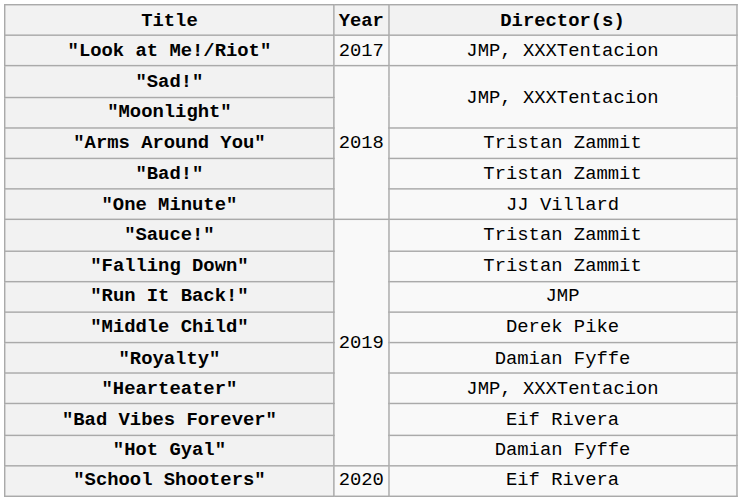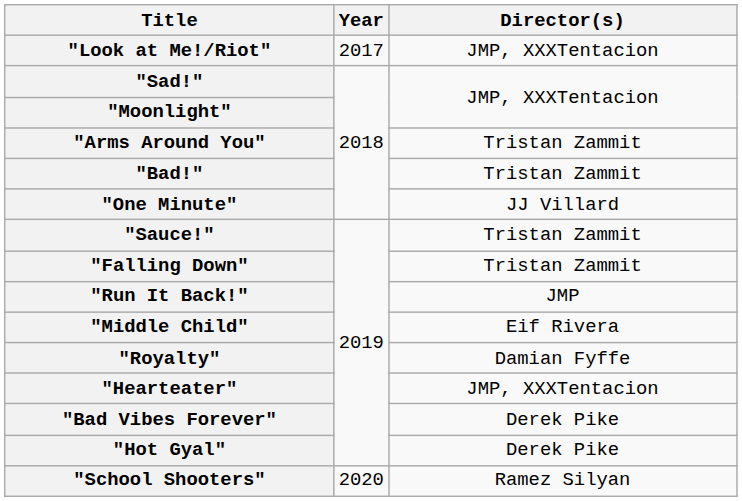 <table class="wikitable plainrowheaders" style="text-align:center;">
 <tr>
 <th scope="col" style="width:17em;">Title</th>
 <th scope="col" style="width:1em;">Year</th>
 <th scope="col" style="width:18em;">Director(s)</th>
 </tr>
 <tr>
 <th scope="row">"Look at Me!/Riot"</th>
 <td>2017</td>
 <td>JMP, XXXTentacion</td>
 </tr>
 <tr>
 <th scope="row">"Sad!"</th>
 <td rowspan="5">2018</td>
 <td rowspan="2">JMP, XXXTentacion</td>
 </tr>
 <tr>
 <th scope="row">"Moonlight"</th>
 </tr>
 <tr>
 <th scope="row">"Arms Around You"<br></th>
 <td>Tristan Zammit</td>
 </tr>
 <tr>
 <th scope="row">"Bad!"</th>
 <td>Tristan Zammit</td>
 </tr>
 <tr>
 <th scope="row">"One Minute"<br></th>
 <td>JJ Villard</td>
 </tr>
 <tr>
 <th Scope="row">"Sauce!"</th>
 <td rowspan="8">2019</td>
 <td>Tristan Zammit</td>
 </tr>
 <tr>
 <th Scope="row">"Falling Down"<br></th>
 <td>Tristan Zammit</td>
 </tr>
 <tr>
 <th Scope="row">"Run It Back!"<br></th>
 <td>JMP</td>
 </tr>
 <tr>
 <th scope="row">"Middle Child"<br></th>
-<td>Derek Pike</td>
+<td>Eif Rivera</td>
 </tr>
 <tr>
 <th scope="row">"Royalty"<br></th>
 <td>Damian Fyffe</td>
 </tr>
 <tr>
 <th scope="row">"Hearteater"</th>
 <td>JMP, XXXTentacion</td>
 </tr>
 <tr>
 <th scope="row">"Bad Vibes Forever"<br></th>
-<td>Eif Rivera</td>
+<td>Derek Pike</td>
 </tr>
 <tr>
 <th scope="row">"Hot Gyal"<br></th>
-<td>Damian Fyffe</td>
+<td>Derek Pike</td>
 </tr>
 <tr>
 <th Scope="row">"School Shooters"</th>
 <td>2020</td>
-<td>Eif Rivera</td>
+<td>Ramez Silyan</td>
 </tr>
 </table>
